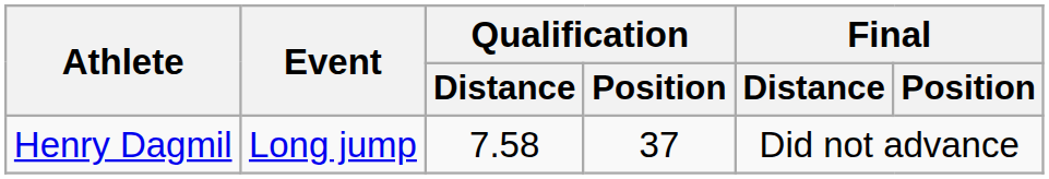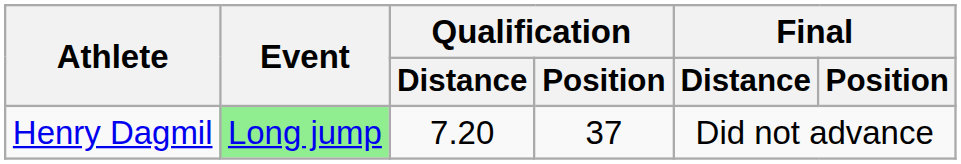 <table class=wikitable style="font-size:90%">
 <tr>
 <th rowspan="2">Athlete</th>
 <th rowspan="2">Event</th>
 <th colspan="2">Qualification</th>
 <th colspan="2">Final</th>
 </tr>
 <tr style="font-size:95%">
 <th>Distance</th>
 <th>Position</th>
 <th>Distance</th>
 <th>Position</th>
 </tr>
 <tr align=center>
 <td align=left><a href='#'>Henry Dagmil</a></td>
-<td align=left><a href='#'>Long jump</a></td>
-<td>7.58</td>
+<td align=left style="background: lightgreen;"><a href='#'>Long jump</a></td>
+<td>7.20</td>
 <td>37</td>
 <td colspan=2>Did not advance</td>
 </tr>
 </table>
